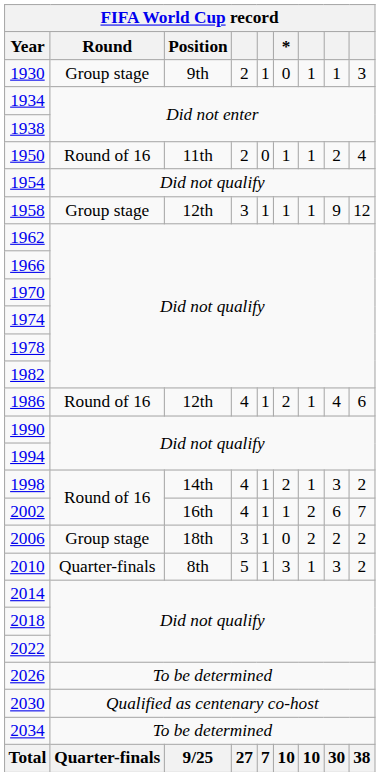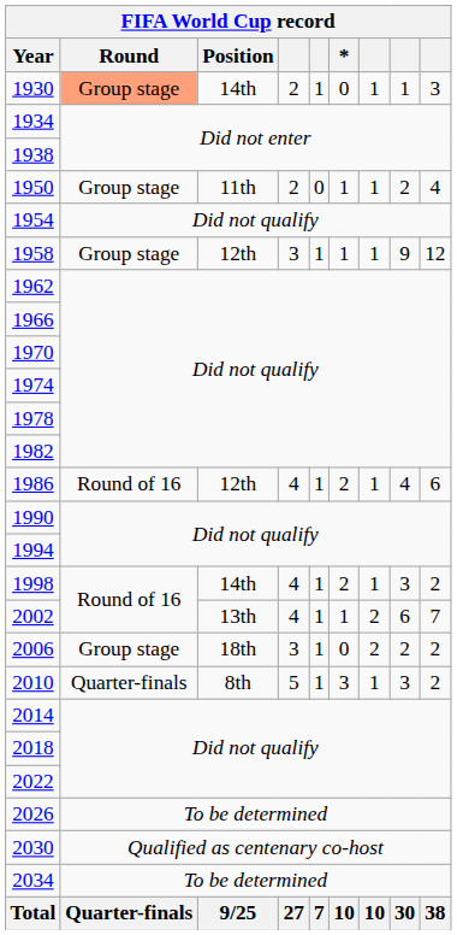 <table class="wikitable" style="text-align: center;">
 <tr>
 <th colspan=9><a href='#'>FIFA World Cup</a> record</th>
 </tr>
 <tr>
 <th>Year</th>
 <th>Round</th>
 <th>Position</th>
 <th></th>
 <th></th>
 <th>*</th>
 <th></th>
 <th></th>
 <th></th>
 </tr>
 <tr>
 <td> <a href='#'>1930</a></td>
-<td>Group stage</td>
-<td>9th</td>
+<td style="background: lightsalmon;">Group stage</td>
+<td>14th</td>
 <td>2</td>
 <td>1</td>
 <td>0</td>
 <td>1</td>
 <td>1</td>
 <td>3</td>
 </tr>
 <tr>
 <td> <a href='#'>1934</a></td>
 <td colspan=8 rowspan=2><em>Did not enter</em></td>
 </tr>
 <tr>
 <td> <a href='#'>1938</a></td>
 </tr>
 <tr>
 <td> <a href='#'>1950</a></td>
-<td>Round of 16</td>
+<td>Group stage</td>
 <td>11th</td>
 <td>2</td>
 <td>0</td>
 <td>1</td>
 <td>1</td>
 <td>2</td>
 <td>4</td>
 </tr>
 <tr>
 <td> <a href='#'>1954</a></td>
 <td colspan=8><em>Did not qualify</em></td>
 </tr>
 <tr>
 <td> <a href='#'>1958</a></td>
 <td>Group stage</td>
 <td>12th</td>
 <td>3</td>
 <td>1</td>
 <td>1</td>
 <td>1</td>
 <td>9</td>
 <td>12</td>
 </tr>
 <tr>
 <td> <a href='#'>1962</a></td>
 <td colspan=8 rowspan=6><em>Did not qualify</em></td>
 </tr>
 <tr>
 <td> <a href='#'>1966</a></td>
 </tr>
 <tr>
 <td> <a href='#'>1970</a></td>
 </tr>
 <tr>
 <td> <a href='#'>1974</a></td>
 </tr>
 <tr>
 <td> <a href='#'>1978</a></td>
 </tr>
 <tr>
 <td> <a href='#'>1982</a></td>
 </tr>
 <tr>
 <td> <a href='#'>1986</a></td>
 <td>Round of 16</td>
 <td>12th</td>
 <td>4</td>
 <td>1</td>
 <td>2</td>
 <td>1</td>
 <td>4</td>
 <td>6</td>
 </tr>
 <tr>
 <td> <a href='#'>1990</a></td>
 <td colspan=8 rowspan=2><em>Did not qualify</em></td>
 </tr>
 <tr>
 <td> <a href='#'>1994</a></td>
 </tr>
 <tr>
 <td> <a href='#'>1998</a></td>
 <td rowspan=2>Round of 16</td>
 <td>14th</td>
 <td>4</td>
 <td>1</td>
 <td>2</td>
 <td>1</td>
 <td>3</td>
 <td>2</td>
 </tr>
 <tr>
 <td>  <a href='#'>2002</a></td>
-<td>16th</td>
+<td>13th</td>
 <td>4</td>
 <td>1</td>
 <td>1</td>
 <td>2</td>
 <td>6</td>
 <td>7</td>
 </tr>
 <tr>
 <td> <a href='#'>2006</a></td>
 <td>Group stage</td>
 <td>18th</td>
 <td>3</td>
 <td>1</td>
 <td>0</td>
 <td>2</td>
 <td>2</td>
 <td>2</td>
 </tr>
 <tr>
 <td> <a href='#'>2010</a></td>
 <td>Quarter-finals</td>
 <td>8th</td>
 <td>5</td>
 <td>1</td>
 <td>3</td>
 <td>1</td>
 <td>3</td>
 <td>2</td>
 </tr>
 <tr>
 <td> <a href='#'>2014</a></td>
 <td colspan="8" rowspan="3"><em>Did not qualify</em></td>
 </tr>
 <tr>
 <td> <a href='#'>2018</a></td>
 </tr>
 <tr>
 <td> <a href='#'>2022</a></td>
 </tr>
 <tr>
 <td>   <a href='#'>2026</a></td>
 <td colspan="8"><em>To be determined</em></td>
 </tr>
 <tr>
 <td>   <a href='#'>2030</a></td>
 <td colspan="8"><em>Qualified as centenary co-host</em></td>
 </tr>
 <tr>
 <td> <a href='#'>2034</a></td>
 <td colspan="8"><em>To be determined</em></td>
 </tr>
 <tr>
 <th>Total</th>
 <th>Quarter-finals</th>
 <th>9/25</th>
 <th>27</th>
 <th>7</th>
 <th>10</th>
 <th>10</th>
 <th>30</th>
 <th>38</th>
 </tr>
 </table>
